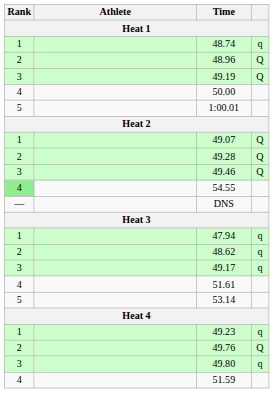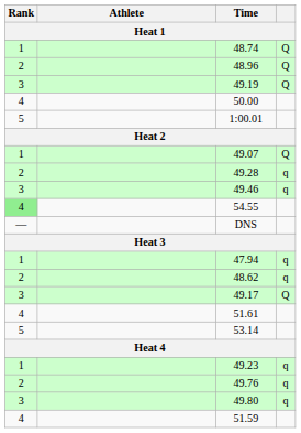 <table class=wikitable style="text-align:center">
 <tr>
 <th width=40>Rank</th>
 <th width=250>Athlete</th>
 <th width=80>Time</th>
 <th width=20></th>
 </tr>
 <tr>
 <th colspan=4>Heat 1</th>
 </tr>
 <tr bgcolor="ccffcc">
 <td>1</td>
 <td align=left></td>
 <td>48.74</td>
-<td>q</td>
+<td>Q</td>
 </tr>
 <tr bgcolor="ccffcc">
 <td>2</td>
 <td align=left></td>
 <td>48.96</td>
 <td>Q</td>
 </tr>
 <tr bgcolor="ccffcc">
 <td>3</td>
 <td align=left></td>
 <td>49.19</td>
 <td>Q</td>
 </tr>
 <tr>
 <td>4</td>
 <td align=left></td>
 <td>50.00</td>
 <td></td>
 </tr>
 <tr>
 <td>5</td>
 <td align=left></td>
 <td>1:00.01</td>
 <td></td>
 </tr>
 <tr>
 <th colspan=4>Heat 2</th>
 </tr>
 <tr bgcolor="ccffcc">
 <td>1</td>
 <td align=left></td>
 <td>49.07</td>
 <td>Q</td>
 </tr>
 <tr bgcolor="ccffcc">
 <td>2</td>
 <td align=left></td>
 <td>49.28</td>
-<td>Q</td>
+<td>q</td>
 </tr>
 <tr bgcolor="ccffcc">
 <td>3</td>
 <td align=left></td>
 <td>49.46</td>
-<td>Q</td>
+<td>q</td>
 </tr>
 <tr>
 <td style="background: lightgreen;">4</td>
 <td align=left></td>
 <td>54.55</td>
 <td></td>
 </tr>
 <tr>
 <td>—</td>
 <td align=left></td>
 <td>DNS</td>
 <td></td>
 </tr>
 <tr>
 <th colspan=4>Heat 3</th>
 </tr>
 <tr bgcolor="ccffcc">
 <td>1</td>
 <td align=left></td>
 <td>47.94</td>
 <td>q</td>
 </tr>
 <tr bgcolor="ccffcc">
 <td>2</td>
 <td align=left></td>
 <td>48.62</td>
 <td>q</td>
 </tr>
 <tr bgcolor="ccffcc">
 <td>3</td>
 <td align=left></td>
 <td>49.17</td>
-<td>q</td>
+<td>Q</td>
 </tr>
 <tr>
 <td>4</td>
 <td align=left></td>
 <td>51.61</td>
 <td></td>
 </tr>
 <tr>
 <td>5</td>
 <td align=left></td>
 <td>53.14</td>
 <td></td>
 </tr>
 <tr>
 <th colspan=4>Heat 4</th>
 </tr>
 <tr bgcolor="ccffcc">
 <td>1</td>
 <td align=left></td>
 <td>49.23</td>
 <td>q</td>
 </tr>
 <tr bgcolor="ccffcc">
 <td>2</td>
 <td align=left></td>
 <td>49.76</td>
-<td>Q</td>
+<td>q</td>
 </tr>
 <tr bgcolor="ccffcc">
 <td>3</td>
 <td align=left></td>
 <td>49.80</td>
 <td>q</td>
 </tr>
 <tr>
 <td>4</td>
 <td align=left></td>
 <td>51.59</td>
 <td></td>
 </tr>
 </table>
